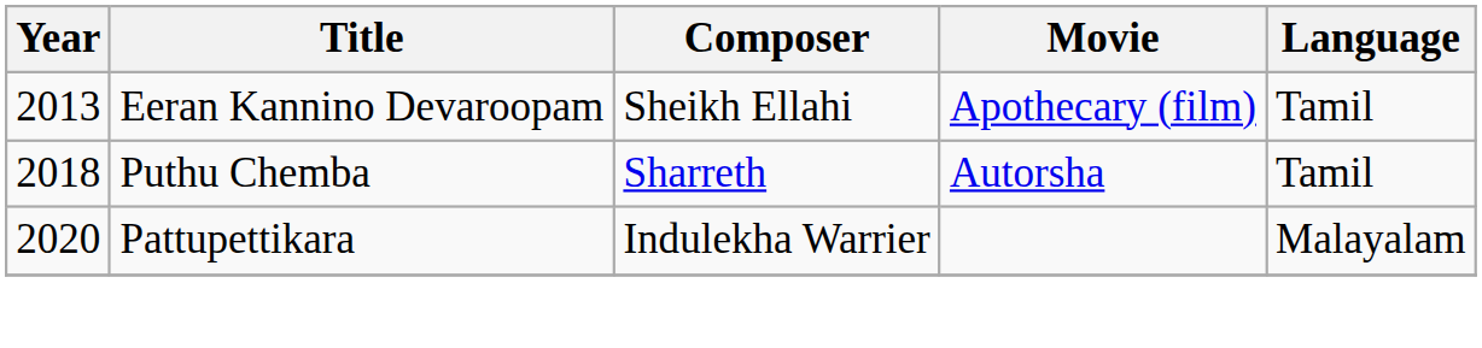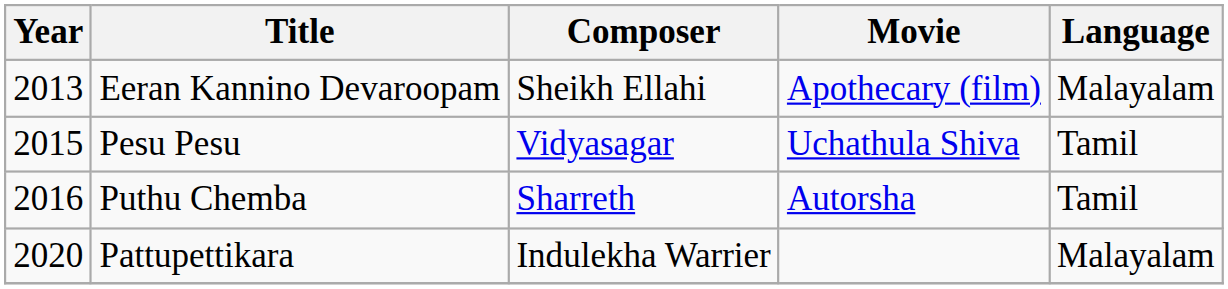 <table class = "sortable wikitable">
 <tr>
 <th>Year</th>
 <th>Title</th>
 <th>Composer</th>
 <th>Movie</th>
 <th>Language</th>
 </tr>
 <tr>
 <td>2013</td>
 <td>Eeran Kannino Devaroopam</td>
 <td>Sheikh Ellahi</td>
 <td><a href='#'>Apothecary (film)</a></td>
+<td>Malayalam</td>
+</tr>
+<tr>
+<td>2015</td>
+<td>Pesu Pesu</td>
+<td><a href='#'>Vidyasagar</a></td>
+<td><a href='#'>Uchathula Shiva</a></td>
 <td>Tamil</td>
 </tr>
 <tr>
-<td>2018</td>
+<td>2016</td>
 <td>Puthu Chemba</td>
 <td><a href='#'>Sharreth</a></td>
 <td><a href='#'>Autorsha</a></td>
 <td>Tamil</td>
 </tr>
 <tr>
 <td>2020</td>
 <td>Pattupettikara</td>
 <td>Indulekha Warrier</td>
 <td></td>
 <td>Malayalam</td>
 </tr>
 <tr>
 </tr>
 </table>
